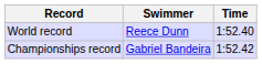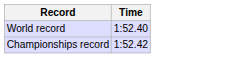 <table class="wikitable">
 <tr>
 <th>Record</th>
-<th>Swimmer</th>
 <th>Time</th>
 </tr>
 <tr bgcolor="ddddff">
 <td>World record</td>
-<td><a href='#'>Reece Dunn</a> </td>
 <td>1:52.40</td>
 </tr>
 <tr bgcolor="ddddff">
 <td>Championships record</td>
-<td><a href='#'>Gabriel Bandeira</a> </td>
 <td>1:52.42</td>
 </tr>
 </table>
